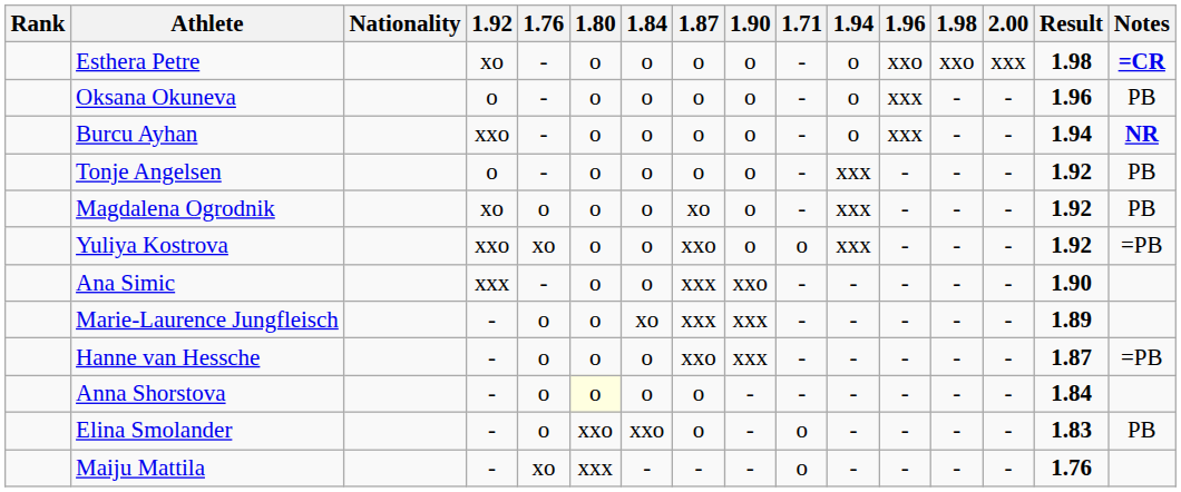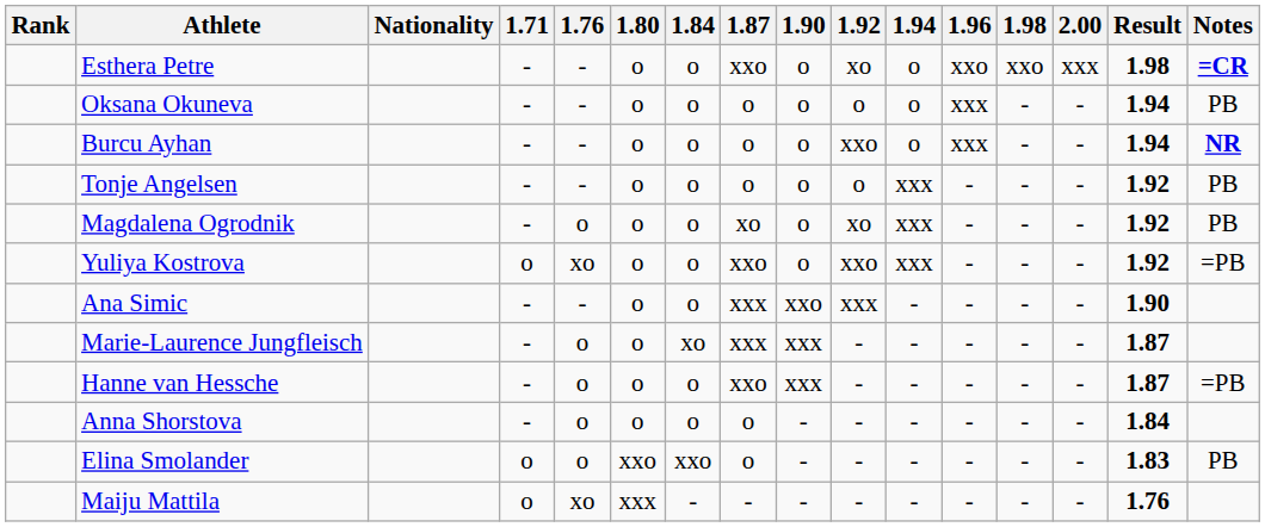 <table class="wikitable sortable" style="text-align:center">
 <tr>
 <th>Rank</th>
 <th>Athlete</th>
 <th>Nationality</th>
-<th>1.92</th>
+<th>1.71</th>
 <th>1.76</th>
 <th>1.80</th>
 <th>1.84</th>
 <th>1.87</th>
 <th>1.90</th>
-<th>1.71</th>
+<th>1.92</th>
 <th>1.94</th>
 <th>1.96</th>
 <th>1.98</th>
 <th>2.00</th>
 <th>Result</th>
 <th>Notes</th>
 </tr>
 <tr>
 <td></td>
 <td align="left"><a href='#'>Esthera Petre</a></td>
 <td align="left"></td>
-<td>xo</td>
+<td>-</td>
 <td>-</td>
 <td>o</td>
 <td>o</td>
+<td>xxo</td>
 <td>o</td>
-<td>o</td>
-<td>-</td>
+<td>xo</td>
 <td>o</td>
 <td>xxo</td>
 <td>xxo</td>
 <td>xxx</td>
 <td><strong>1.98</strong></td>
 <td><strong><a href='#'>=CR</a></strong></td>
 </tr>
 <tr>
 <td></td>
 <td align="left"><a href='#'>Oksana Okuneva</a></td>
 <td align="left"></td>
-<td>o</td>
+<td>-</td>
 <td>-</td>
 <td>o</td>
 <td>o</td>
 <td>o</td>
 <td>o</td>
-<td>-</td>
+<td>o</td>
 <td>o</td>
 <td>xxx</td>
 <td>-</td>
 <td>-</td>
-<td><strong>1.96</strong></td>
+<td><strong>1.94</strong></td>
 <td>PB</td>
 </tr>
 <tr>
 <td></td>
 <td align="left"><a href='#'>Burcu Ayhan</a></td>
 <td align="left"></td>
-<td>xxo</td>
+<td>-</td>
 <td>-</td>
 <td>o</td>
 <td>o</td>
 <td>o</td>
 <td>o</td>
-<td>-</td>
+<td>xxo</td>
 <td>o</td>
 <td>xxx</td>
 <td>-</td>
 <td>-</td>
 <td><strong>1.94</strong></td>
 <td><strong><a href='#'>NR</a></strong></td>
 </tr>
 <tr>
 <td></td>
 <td align="left"><a href='#'>Tonje Angelsen</a></td>
 <td align="left"></td>
-<td>o</td>
+<td>-</td>
 <td>-</td>
 <td>o</td>
 <td>o</td>
 <td>o</td>
 <td>o</td>
-<td>-</td>
+<td>o</td>
 <td>xxx</td>
 <td>-</td>
 <td>-</td>
 <td>-</td>
 <td><strong>1.92</strong></td>
 <td>PB</td>
 </tr>
 <tr>
 <td></td>
 <td align="left"><a href='#'>Magdalena Ogrodnik</a></td>
 <td align="left"></td>
-<td>xo</td>
+<td>-</td>
 <td>o</td>
 <td>o</td>
 <td>o</td>
 <td>xo</td>
 <td>o</td>
-<td>-</td>
+<td>xo</td>
 <td>xxx</td>
 <td>-</td>
 <td>-</td>
 <td>-</td>
 <td><strong>1.92</strong></td>
 <td>PB</td>
 </tr>
 <tr>
 <td></td>
 <td align="left"><a href='#'>Yuliya Kostrova</a></td>
 <td align="left"></td>
-<td>xxo</td>
+<td>o</td>
 <td>xo</td>
 <td>o</td>
 <td>o</td>
 <td>xxo</td>
 <td>o</td>
-<td>o</td>
+<td>xxo</td>
 <td>xxx</td>
 <td>-</td>
 <td>-</td>
 <td>-</td>
 <td><strong>1.92</strong></td>
 <td>=PB</td>
 </tr>
 <tr>
 <td></td>
 <td align="left"><a href='#'>Ana Simic</a></td>
 <td align="left"></td>
-<td>xxx</td>
+<td>-</td>
 <td>-</td>
 <td>o</td>
 <td>o</td>
 <td>xxx</td>
 <td>xxo</td>
-<td>-</td>
+<td>xxx</td>
 <td>-</td>
 <td>-</td>
 <td>-</td>
 <td>-</td>
 <td><strong>1.90</strong></td>
 <td></td>
 </tr>
 <tr>
 <td></td>
 <td align="left"><a href='#'>Marie-Laurence Jungfleisch</a></td>
 <td align="left"></td>
 <td>-</td>
 <td>o</td>
 <td>o</td>
 <td>xo</td>
 <td>xxx</td>
 <td>xxx</td>
 <td>-</td>
 <td>-</td>
 <td>-</td>
 <td>-</td>
 <td>-</td>
-<td><strong>1.89</strong></td>
+<td><strong>1.87</strong></td>
 <td></td>
 </tr>
 <tr>
 <td></td>
 <td align="left"><a href='#'>Hanne van Hessche</a></td>
 <td align="left"></td>
 <td>-</td>
 <td>o</td>
 <td>o</td>
 <td>o</td>
 <td>xxo</td>
 <td>xxx</td>
 <td>-</td>
 <td>-</td>
 <td>-</td>
 <td>-</td>
 <td>-</td>
 <td><strong>1.87</strong></td>
 <td>=PB</td>
 </tr>
 <tr>
 <td></td>
 <td align="left"><a href='#'>Anna Shorstova</a></td>
 <td align="left"></td>
 <td>-</td>
 <td>o</td>
-<td style="background: lightyellow;">o</td>
+<td>o</td>
 <td>o</td>
 <td>o</td>
 <td>-</td>
 <td>-</td>
 <td>-</td>
 <td>-</td>
 <td>-</td>
 <td>-</td>
 <td><strong>1.84</strong></td>
 <td></td>
 </tr>
 <tr>
 <td></td>
 <td align="left"><a href='#'>Elina Smolander</a></td>
 <td align="left"></td>
-<td>-</td>
+<td>o</td>
 <td>o</td>
 <td>xxo</td>
 <td>xxo</td>
 <td>o</td>
 <td>-</td>
-<td>o</td>
+<td>-</td>
 <td>-</td>
 <td>-</td>
 <td>-</td>
 <td>-</td>
 <td><strong>1.83</strong></td>
 <td>PB</td>
 </tr>
 <tr>
 <td></td>
 <td align="left"><a href='#'>Maiju Mattila</a></td>
 <td align="left"></td>
-<td>-</td>
+<td>o</td>
 <td>xo</td>
 <td>xxx</td>
 <td>-</td>
 <td>-</td>
 <td>-</td>
-<td>o</td>
+<td>-</td>
 <td>-</td>
 <td>-</td>
 <td>-</td>
 <td>-</td>
 <td><strong>1.76</strong></td>
 <td></td>
 </tr>
 </table>
